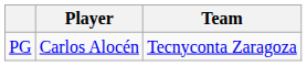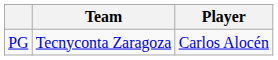 <table class="wikitable">
 <tr>
 <th align="center"></th>
+<th align="center">Team</th>
 <th align="center">Player</th>
-<th align="center">Team</th>
 </tr>
 <tr>
 <td align=center><a href='#'>PG</a></td>
+<td><a href='#'>Tecnyconta Zaragoza</a></td>
 <td> <a href='#'>Carlos Alocén</a></td>
-<td><a href='#'>Tecnyconta Zaragoza</a></td>
 </tr>
 </table>
